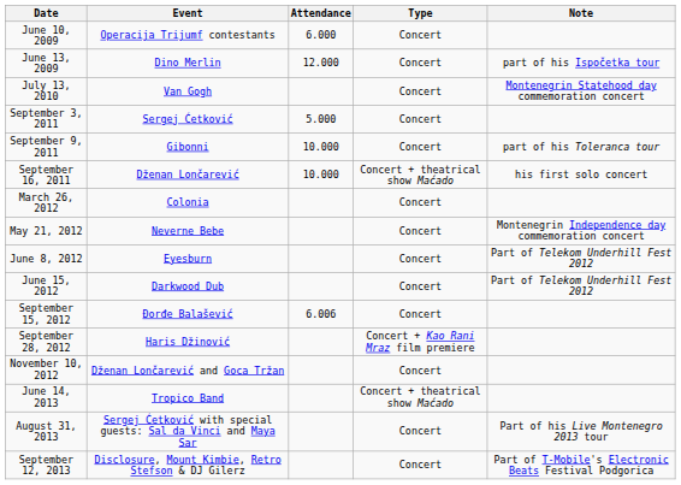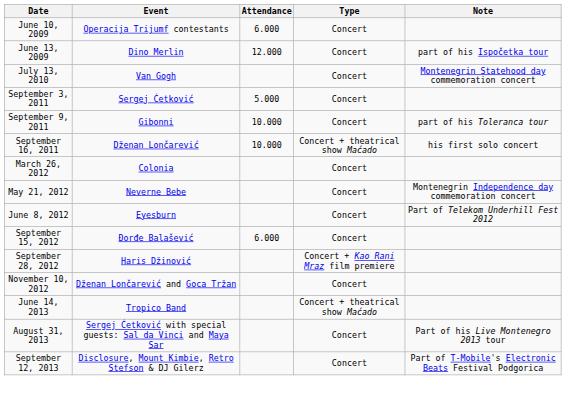 <table class=wikitable sortable>
 <tr>
 <th>Date</th>
 <th>Event</th>
 <th>Attendance</th>
 <th>Type</th>
 <th>Note</th>
 </tr>
 <tr align=center>
 <td>June 10, 2009</td>
 <td><a href='#'>Operacija Trijumf</a> contestants</td>
 <td>6.000</td>
 <td>Concert</td>
 <td></td>
 </tr>
 <tr align=center>
 <td>June 13, 2009</td>
 <td><a href='#'>Dino Merlin</a></td>
 <td>12.000</td>
 <td>Concert</td>
 <td>part of his <a href='#'>Ispočetka tour</a></td>
 </tr>
 <tr align=center>
 <td>July 13, 2010</td>
 <td><a href='#'>Van Gogh</a></td>
 <td></td>
 <td>Concert</td>
 <td><a href='#'>Montenegrin Statehood day</a> commemoration concert</td>
 </tr>
 <tr align=center>
 <td>September 3, 2011</td>
 <td><a href='#'>Sergej Ćetković</a></td>
 <td>5.000</td>
 <td>Concert</td>
 <td></td>
 </tr>
 <tr align=center>
 <td>September 9, 2011</td>
 <td><a href='#'>Gibonni</a></td>
 <td>10.000</td>
 <td>Concert</td>
 <td>part of his <em>Toleranca tour</em></td>
 </tr>
 <tr align=center>
 <td>September 16, 2011</td>
 <td><a href='#'>Dženan Lončarević</a></td>
 <td>10.000</td>
 <td>Concert + theatrical show <em>Maćado</em></td>
 <td>his first solo concert</td>
 </tr>
 <tr align=center>
 <td>March 26, 2012</td>
 <td><a href='#'>Colonia</a></td>
 <td></td>
 <td>Concert</td>
 <td></td>
 </tr>
 <tr align=center>
 <td>May 21, 2012</td>
 <td><a href='#'>Neverne Bebe</a></td>
 <td></td>
 <td>Concert</td>
 <td>Montenegrin <a href='#'>Independence day</a> commemoration concert</td>
 </tr>
 <tr align=center>
 <td>June 8, 2012</td>
 <td><a href='#'>Eyesburn</a></td>
 <td></td>
 <td>Concert</td>
 <td>Part of <em>Telekom Underhill Fest 2012</em></td>
 </tr>
 <tr align=center>
-<td>June 15, 2012</td>
-<td><a href='#'>Darkwood Dub</a></td>
-<td></td>
-<td>Concert</td>
-<td>Part of <em>Telekom Underhill Fest 2012</em></td>
-</tr>
-<tr align=center>
 <td>September 15, 2012</td>
 <td><a href='#'>Đorđe Balašević</a></td>
-<td>6.006</td>
+<td>6.000</td>
 <td>Concert</td>
 <td></td>
 </tr>
 <tr align=center>
 <td>September 28, 2012</td>
 <td><a href='#'>Haris Džinović</a></td>
 <td></td>
 <td>Concert + <em><a href='#'>Kao Rani Mraz</a></em> film premiere</td>
 <td></td>
 </tr>
 <tr align=center>
 <td>November 10, 2012</td>
 <td><a href='#'>Dženan Lončarević</a> and <a href='#'>Goca Tržan</a></td>
 <td></td>
 <td>Concert</td>
 <td></td>
 </tr>
 <tr align=center>
 <td>June 14, 2013</td>
 <td><a href='#'>Tropico Band</a></td>
 <td></td>
 <td>Concert + theatrical show <em>Maćado</em></td>
 <td></td>
 </tr>
 <tr align=center>
 <td>August 31, 2013</td>
 <td><a href='#'>Sergej Ćetković</a> with special guests: <a href='#'>Sal da Vinci</a> and <a href='#'>Maya Sar</a></td>
 <td></td>
 <td>Concert</td>
 <td>Part of his <em>Live Montenegro 2013</em> tour</td>
 </tr>
 <tr align=center>
 <td>September 12, 2013</td>
 <td><a href='#'>Disclosure</a>, <a href='#'>Mount Kimbie</a>, <a href='#'>Retro Stefson</a> & DJ Gilerz</td>
 <td></td>
 <td>Concert</td>
 <td>Part of <a href='#'>T-Mobile</a>'s <a href='#'>Electronic Beats</a> Festival Podgorica</td>
 </tr>
 </table>
